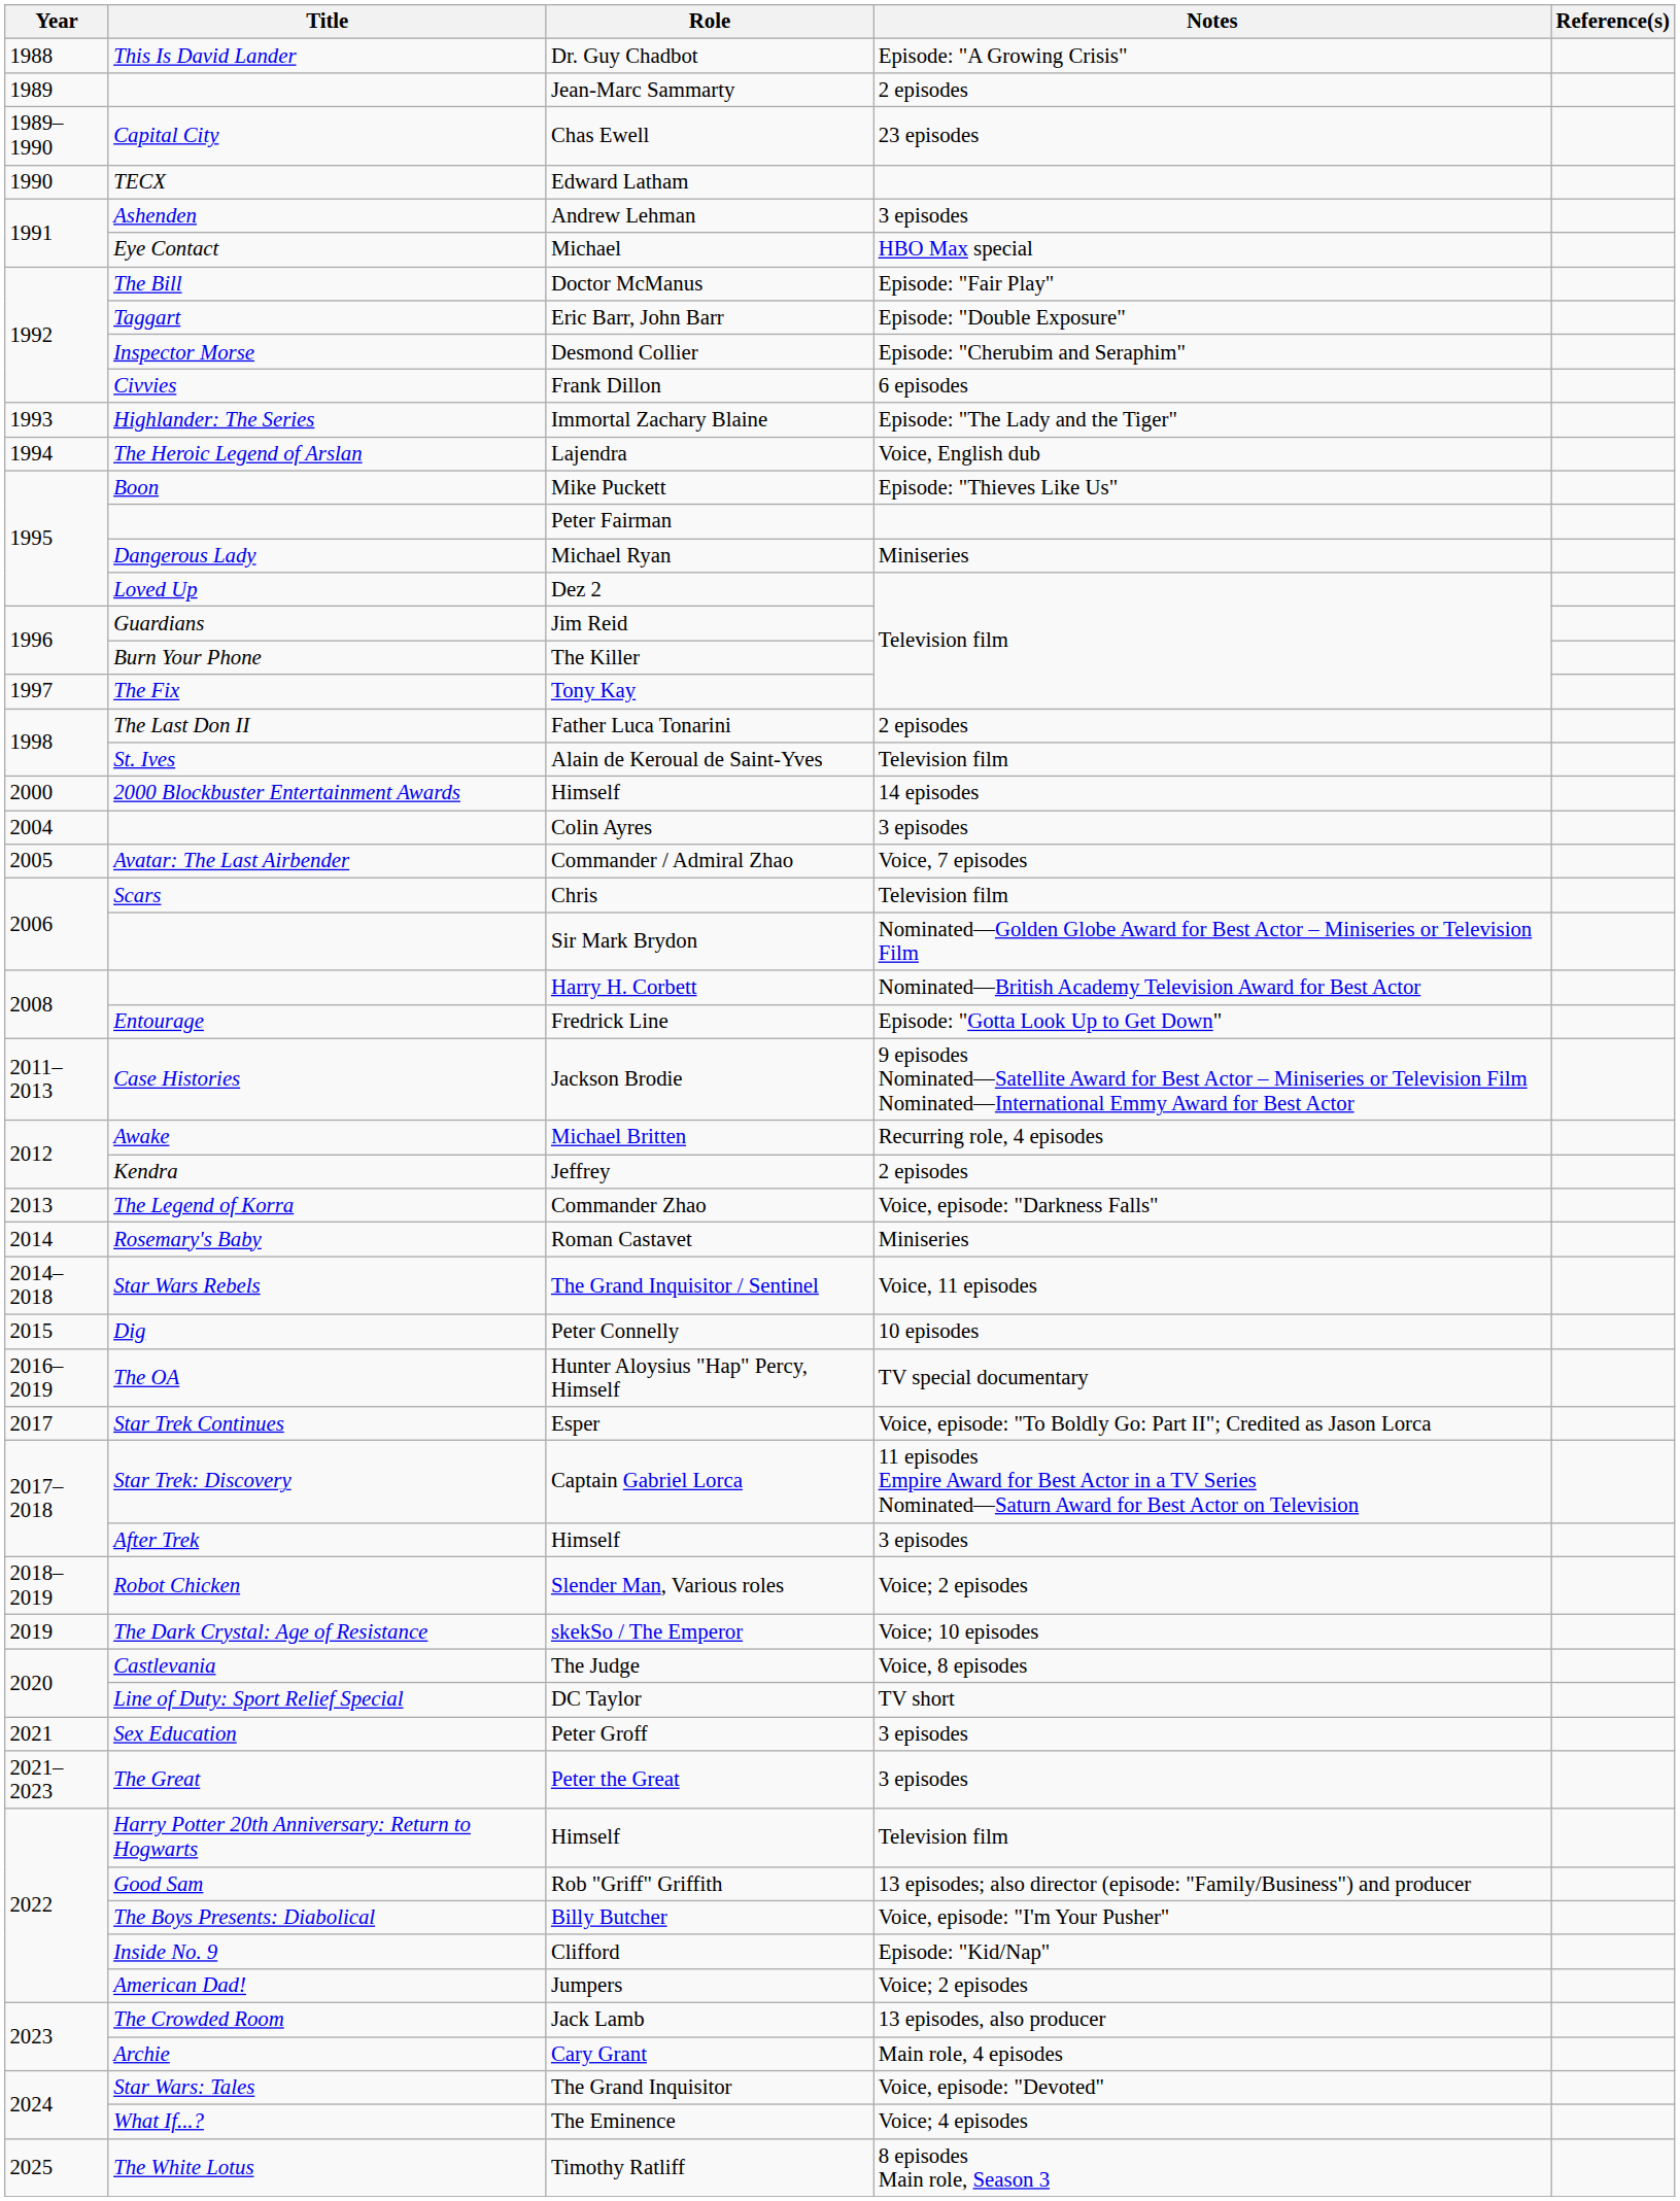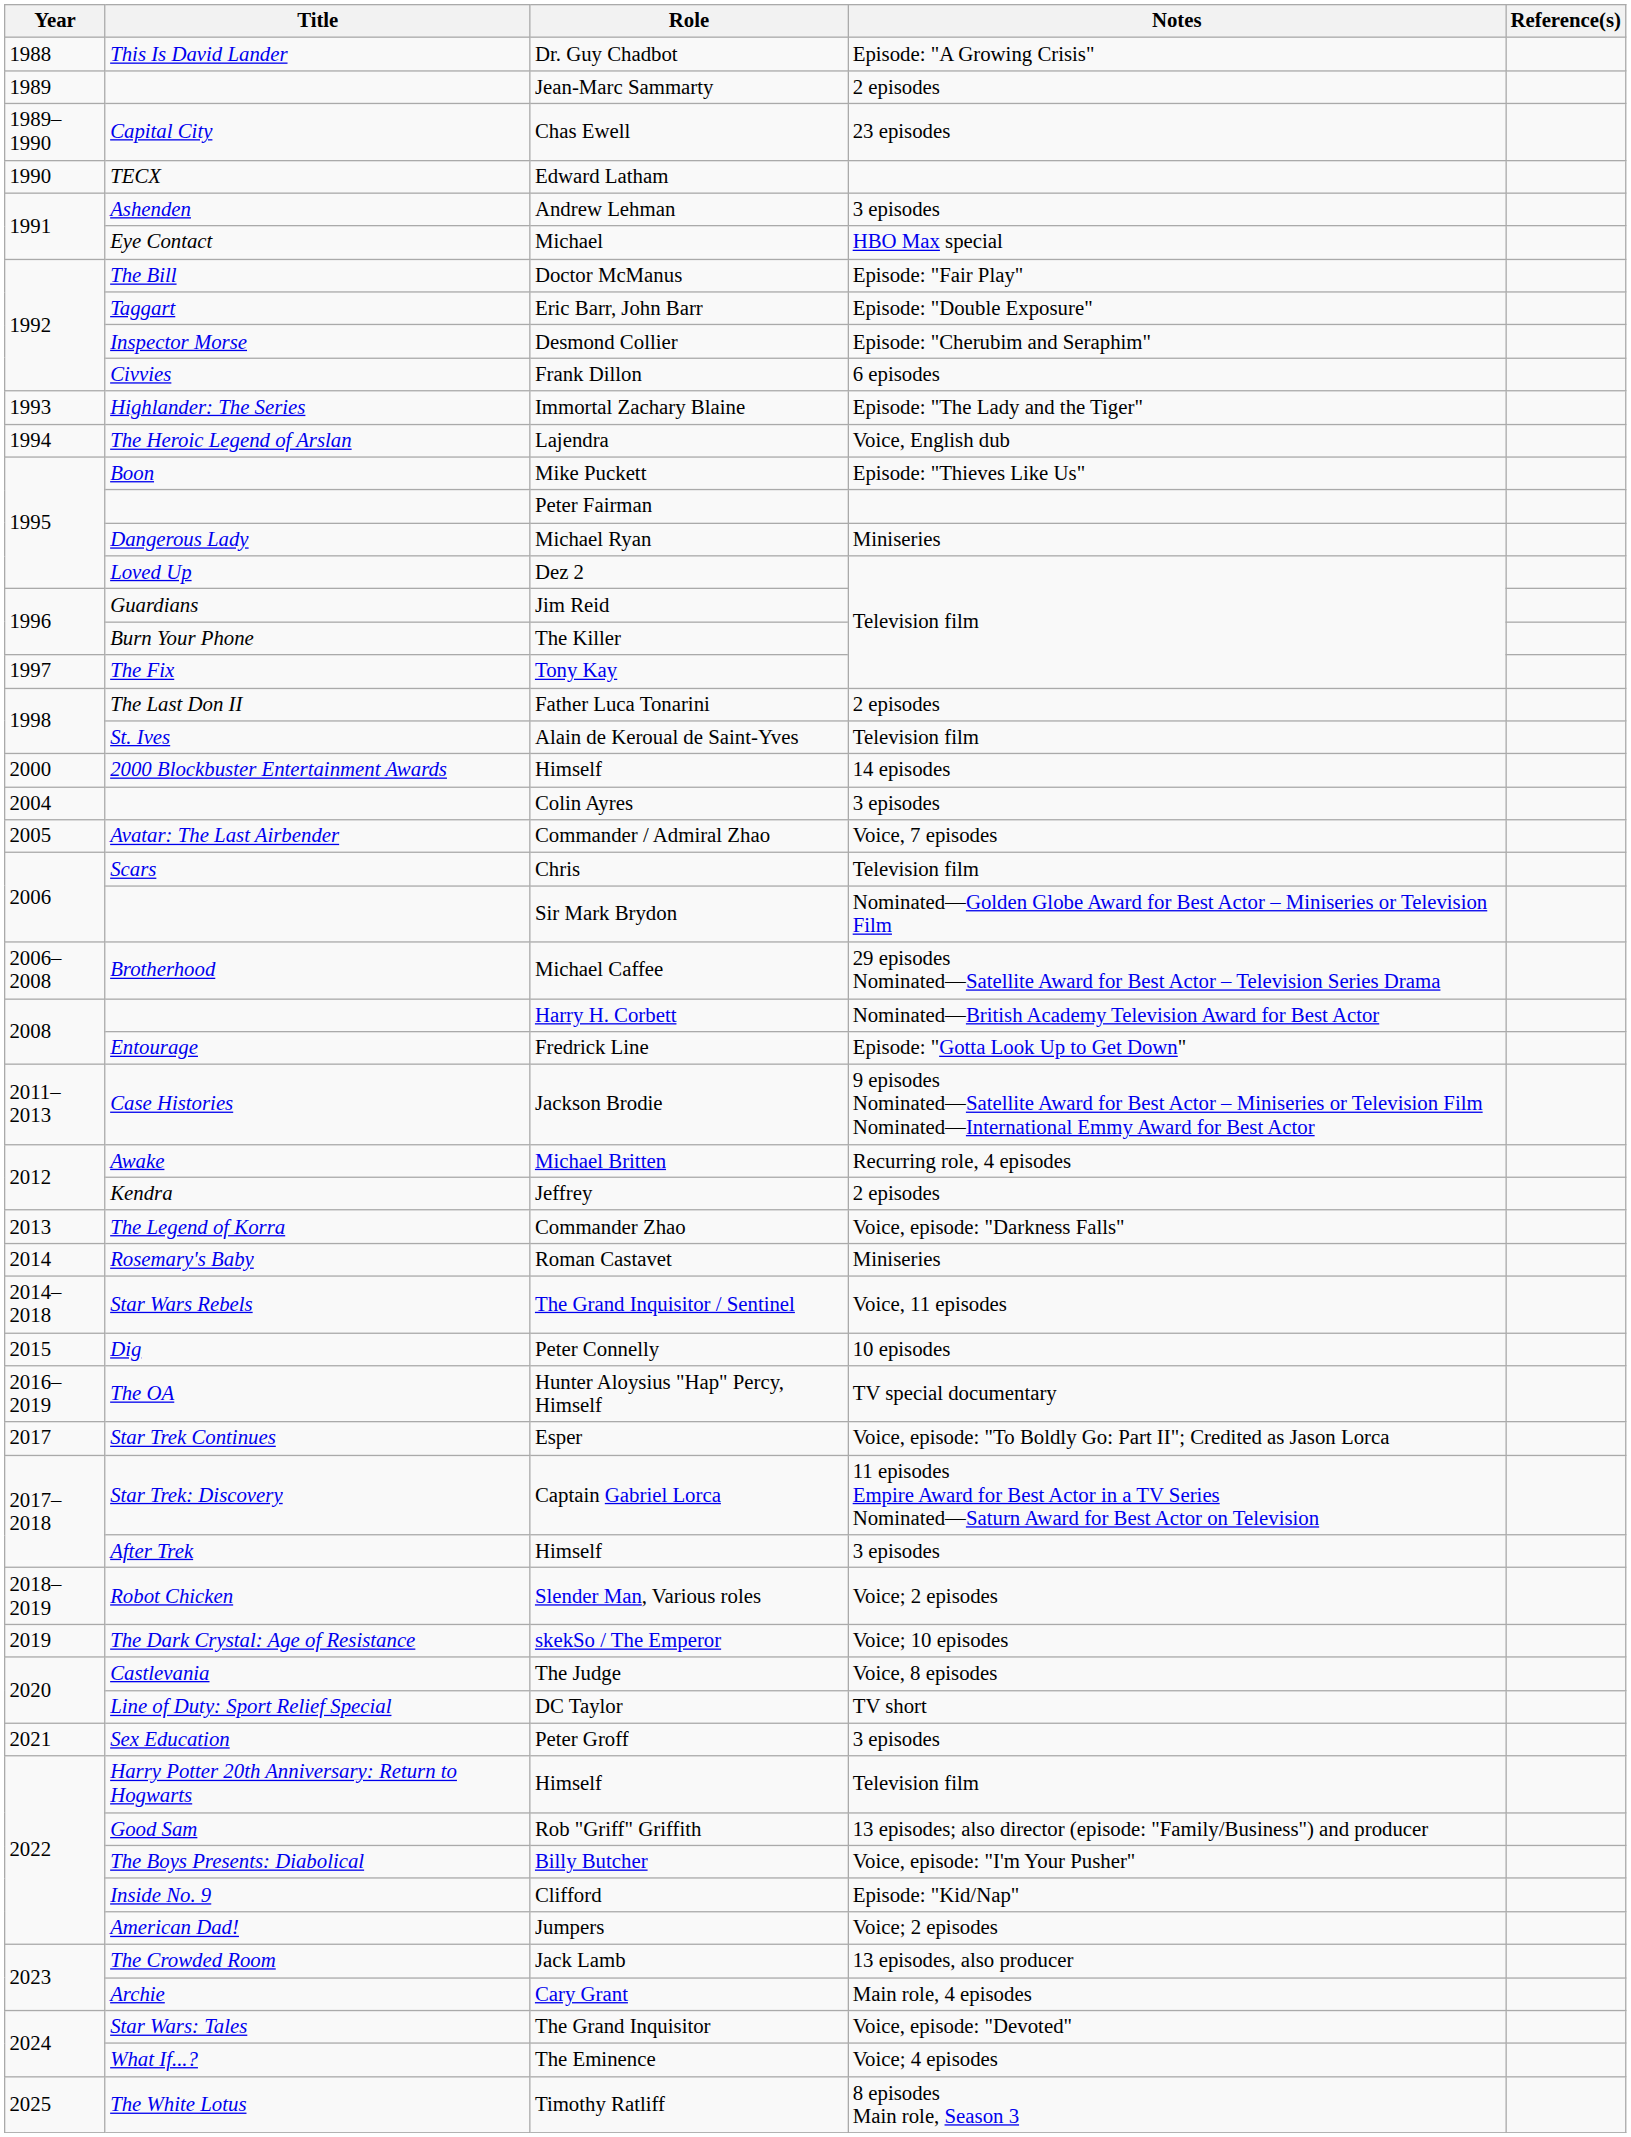 <table class="wikitable sortable">
 <tr>
 <th>Year</th>
 <th>Title</th>
 <th>Role</th>
 <th class="unsortable">Notes</th>
 <th class="unsortable">Reference(s)</th>
 </tr>
 <tr>
 <td>1988</td>
 <td><em><a href='#'>This Is David Lander</a></em></td>
 <td>Dr. Guy Chadbot</td>
 <td>Episode: "A Growing Crisis"</td>
 <td></td>
 </tr>
 <tr>
 <td>1989</td>
 <td><em></em></td>
 <td>Jean-Marc Sammarty</td>
 <td>2 episodes</td>
 <td></td>
 </tr>
 <tr>
 <td>1989–1990</td>
 <td><em><a href='#'>Capital City</a></em></td>
 <td>Chas Ewell</td>
 <td>23 episodes</td>
 <td></td>
 </tr>
 <tr>
 <td>1990</td>
 <td><em>TECX</em></td>
 <td>Edward Latham</td>
 <td></td>
 <td></td>
 </tr>
 <tr>
 <td rowspan="2">1991</td>
 <td><em><a href='#'>Ashenden</a></em></td>
 <td>Andrew Lehman</td>
 <td>3 episodes</td>
 <td></td>
 </tr>
 <tr>
 <td><em>Eye Contact</em></td>
 <td>Michael</td>
 <td><a href='#'>HBO Max</a> special</td>
 <td></td>
 </tr>
 <tr>
 <td rowspan="4">1992</td>
 <td data-sort-value="Bill, The"><em><a href='#'>The Bill</a></em></td>
 <td>Doctor McManus</td>
 <td>Episode: "Fair Play"</td>
 <td></td>
 </tr>
 <tr>
 <td><em><a href='#'>Taggart</a></em></td>
 <td>Eric Barr, John Barr</td>
 <td>Episode: "Double Exposure"</td>
 <td></td>
 </tr>
 <tr>
 <td><em><a href='#'>Inspector Morse</a></em></td>
 <td>Desmond Collier</td>
 <td>Episode: "Cherubim and Seraphim"</td>
 <td></td>
 </tr>
 <tr>
 <td><em><a href='#'>Civvies</a></em></td>
 <td>Frank Dillon</td>
 <td>6 episodes</td>
 <td></td>
 </tr>
 <tr>
 <td>1993</td>
 <td><em><a href='#'>Highlander: The Series</a></em></td>
 <td>Immortal Zachary Blaine</td>
 <td>Episode: "The Lady and the Tiger"</td>
 <td></td>
 </tr>
 <tr>
 <td>1994</td>
 <td data-sort-value="Heroic Legend of Arslan, The"><em><a href='#'>The Heroic Legend of Arslan</a></em></td>
 <td>Lajendra</td>
 <td>Voice, English dub</td>
 <td></td>
 </tr>
 <tr>
 <td rowspan="4">1995</td>
 <td><em><a href='#'>Boon</a></em></td>
 <td>Mike Puckett</td>
 <td>Episode: "Thieves Like Us"</td>
 </tr>
 <tr>
 <td><em></em></td>
 <td>Peter Fairman</td>
 <td></td>
 <td></td>
 </tr>
 <tr>
 <td><em><a href='#'>Dangerous Lady</a></em></td>
 <td>Michael Ryan</td>
 <td>Miniseries</td>
 <td></td>
 </tr>
 <tr>
 <td><em><a href='#'>Loved Up</a></em></td>
 <td>Dez 2</td>
 <td rowspan="4">Television film</td>
 <td></td>
 </tr>
 <tr>
 <td rowspan="2">1996</td>
 <td><em>Guardians</em></td>
 <td>Jim Reid</td>
 <td></td>
 </tr>
 <tr>
 <td><em>Burn Your Phone</em></td>
 <td>The Killer</td>
 <td></td>
 </tr>
 <tr>
 <td>1997</td>
 <td data-sort-value="Fix, The"><em><a href='#'>The Fix</a></em></td>
 <td><a href='#'>Tony Kay</a></td>
 <td></td>
 </tr>
 <tr>
 <td rowspan="2">1998</td>
 <td data-sort-value="Last Don II, The"><em>The Last Don II</em></td>
 <td>Father Luca Tonarini</td>
 <td>2 episodes</td>
 <td></td>
 </tr>
 <tr>
 <td><em><a href='#'>St. Ives</a></em></td>
 <td>Alain de Keroual de Saint-Yves</td>
 <td>Television film</td>
 <td></td>
 </tr>
 <tr>
 <td>2000</td>
 <td><em><a href='#'>2000 Blockbuster Entertainment Awards</a></em></td>
 <td>Himself</td>
 <td>14 episodes</td>
 <td></td>
 </tr>
 <tr>
 <td>2004</td>
 <td><em></em></td>
 <td>Colin Ayres</td>
 <td>3 episodes</td>
 <td></td>
 </tr>
 <tr>
 <td>2005</td>
 <td><em><a href='#'>Avatar: The Last Airbender</a></em></td>
 <td>Commander / Admiral Zhao</td>
 <td>Voice, 7 episodes</td>
 <td></td>
 </tr>
 <tr>
 <td rowspan="2">2006</td>
 <td><em><a href='#'>Scars</a></em></td>
 <td>Chris</td>
 <td>Television film</td>
 <td></td>
 </tr>
 <tr>
 <td><em></em></td>
 <td>Sir Mark Brydon</td>
 <td>Nominated—<a href='#'>Golden Globe Award for Best Actor – Miniseries or Television Film</a></td>
 <td></td>
 </tr>
 <tr>
+<td>2006–2008</td>
+<td><em><a href='#'>Brotherhood</a></em></td>
+<td>Michael Caffee</td>
+<td>29 episodes<br>Nominated—<a href='#'>Satellite Award for Best Actor – Television Series Drama</a></td>
+<td></td>
+</tr>
+<tr>
 <td rowspan="2">2008</td>
 <td><em></em></td>
 <td><a href='#'>Harry H. Corbett</a></td>
 <td>Nominated—<a href='#'>British Academy Television Award for Best Actor</a></td>
 <td></td>
 </tr>
 <tr>
 <td><em><a href='#'>Entourage</a></em></td>
 <td>Fredrick Line</td>
 <td>Episode: "<a href='#'>Gotta Look Up to Get Down</a>"</td>
 <td></td>
 </tr>
 <tr>
 <td>2011–2013</td>
 <td><em><a href='#'>Case Histories</a></em></td>
 <td>Jackson Brodie</td>
 <td>9 episodes<br>Nominated—<a href='#'>Satellite Award for Best Actor – Miniseries or Television Film</a><br>Nominated—<a href='#'>International Emmy Award for Best Actor</a></td>
 <td></td>
 </tr>
 <tr>
 <td rowspan="2">2012</td>
 <td><em><a href='#'>Awake</a></em></td>
 <td><a href='#'>Michael Britten</a></td>
 <td>Recurring role, 4 episodes</td>
 <td></td>
 </tr>
 <tr>
 <td><em>Kendra</em></td>
 <td>Jeffrey</td>
 <td>2 episodes</td>
 <td></td>
 </tr>
 <tr>
 <td>2013</td>
 <td data-sort-value="Legend of Korra, The"><em><a href='#'>The Legend of Korra</a></em></td>
 <td>Commander Zhao</td>
 <td>Voice, episode: "Darkness Falls"</td>
 <td></td>
 </tr>
 <tr>
 <td>2014</td>
 <td><em><a href='#'>Rosemary's Baby</a></em></td>
 <td>Roman Castavet</td>
 <td>Miniseries</td>
 <td></td>
 </tr>
 <tr>
 <td>2014–2018</td>
 <td><em><a href='#'>Star Wars Rebels</a></em></td>
 <td><a href='#'>The Grand Inquisitor / Sentinel</a></td>
 <td>Voice, 11 episodes</td>
 <td></td>
 </tr>
 <tr>
 <td>2015</td>
 <td><em><a href='#'>Dig</a></em></td>
 <td>Peter Connelly</td>
 <td>10 episodes</td>
 <td></td>
 </tr>
 <tr>
 <td>2016–2019</td>
 <td data-sort-value="OA, The"><em><a href='#'>The OA</a></em></td>
 <td>Hunter Aloysius "Hap" Percy, Himself</td>
 <td>TV special documentary</td>
 <td></td>
 </tr>
 <tr>
 <td>2017</td>
 <td><em><a href='#'>Star Trek Continues</a></em></td>
 <td>Esper</td>
 <td>Voice, episode: "To Boldly Go: Part II"; Credited as Jason Lorca</td>
 <td></td>
 </tr>
 <tr>
 <td rowspan="2">2017–2018</td>
 <td><em><a href='#'>Star Trek: Discovery</a></em></td>
 <td>Captain <a href='#'>Gabriel Lorca</a></td>
 <td>11 episodes<br><a href='#'>Empire Award for Best Actor in a TV Series</a><br>Nominated—<a href='#'>Saturn Award for Best Actor on Television</a></td>
 <td></td>
 </tr>
 <tr>
 <td><em><a href='#'>After Trek</a></em></td>
 <td>Himself</td>
 <td>3 episodes</td>
 <td></td>
 </tr>
 <tr>
 <td>2018–2019</td>
 <td><em><a href='#'>Robot Chicken</a></em></td>
 <td><a href='#'>Slender Man</a>, Various roles</td>
 <td>Voice; 2 episodes</td>
 <td></td>
 </tr>
 <tr>
 <td>2019</td>
 <td data-sort-value="Dark Crystal: Age of Resistance, The"><em><a href='#'>The Dark Crystal: Age of Resistance</a></em></td>
 <td><a href='#'>skekSo / The Emperor</a></td>
 <td>Voice; 10 episodes</td>
 <td></td>
 </tr>
 <tr>
 <td rowspan="2">2020</td>
 <td><em><a href='#'>Castlevania</a></em></td>
 <td>The Judge</td>
 <td>Voice, 8 episodes</td>
 <td></td>
 </tr>
 <tr>
 <td><em><a href='#'>Line of Duty: Sport Relief Special</a></em></td>
 <td>DC Taylor</td>
 <td>TV short</td>
 <td></td>
 </tr>
 <tr>
 <td>2021</td>
 <td><em><a href='#'>Sex Education</a></em></td>
 <td>Peter Groff</td>
 <td>3 episodes</td>
 <td></td>
 </tr>
 <tr>
-<td>2021–2023</td>
-<td data-sort-value="Great, The"><em><a href='#'>The Great</a></em></td>
-<td><a href='#'>Peter the Great</a></td>
-<td>3 episodes</td>
-<td></td>
-</tr>
-<tr>
 <td rowspan="5">2022</td>
 <td><em><a href='#'>Harry Potter 20th Anniversary: Return to Hogwarts</a></em></td>
 <td>Himself</td>
 <td>Television film</td>
 <td></td>
 </tr>
 <tr>
 <td><em><a href='#'>Good Sam</a></em></td>
 <td>Rob "Griff" Griffith</td>
 <td>13 episodes; also director (episode: "Family/Business") and producer</td>
 <td></td>
 </tr>
 <tr>
 <td data-sort-value="Boys Presents: Diabolical, The"><em><a href='#'>The Boys Presents: Diabolical</a></em></td>
 <td><a href='#'>Billy Butcher</a></td>
 <td>Voice, episode: "I'm Your Pusher"</td>
 <td></td>
 </tr>
 <tr>
 <td><em><a href='#'>Inside No. 9</a></em></td>
 <td>Clifford</td>
 <td>Episode: "Kid/Nap"</td>
 <td></td>
 </tr>
 <tr>
 <td><em><a href='#'>American Dad!</a></em></td>
 <td>Jumpers</td>
 <td>Voice; 2 episodes</td>
 <td></td>
 </tr>
 <tr>
 <td rowspan="2">2023</td>
 <td data-sort-value="Crowded Room, The"><em><a href='#'>The Crowded Room</a></em></td>
 <td>Jack Lamb</td>
 <td>13 episodes, also producer</td>
 <td></td>
 </tr>
 <tr>
 <td><em><a href='#'>Archie</a></em></td>
 <td><a href='#'>Cary Grant</a></td>
 <td>Main role, 4 episodes</td>
 <td></td>
 </tr>
 <tr>
 <td rowspan="2">2024</td>
 <td><em><a href='#'>Star Wars: Tales</a></em></td>
 <td>The Grand Inquisitor</td>
 <td>Voice, episode: "Devoted"</td>
 <td></td>
 </tr>
 <tr>
 <td><em><a href='#'>What If...?</a></em></td>
 <td>The Eminence</td>
 <td>Voice; 4 episodes</td>
 <td></td>
 </tr>
 <tr>
 <td>2025</td>
 <td data-sort-value="White Lotus, The"><em><a href='#'>The White Lotus</a></em></td>
 <td>Timothy Ratliff</td>
 <td>8 episodes<br>Main role, <a href='#'>Season 3</a></td>
 <td></td>
 </tr>
 </table>
